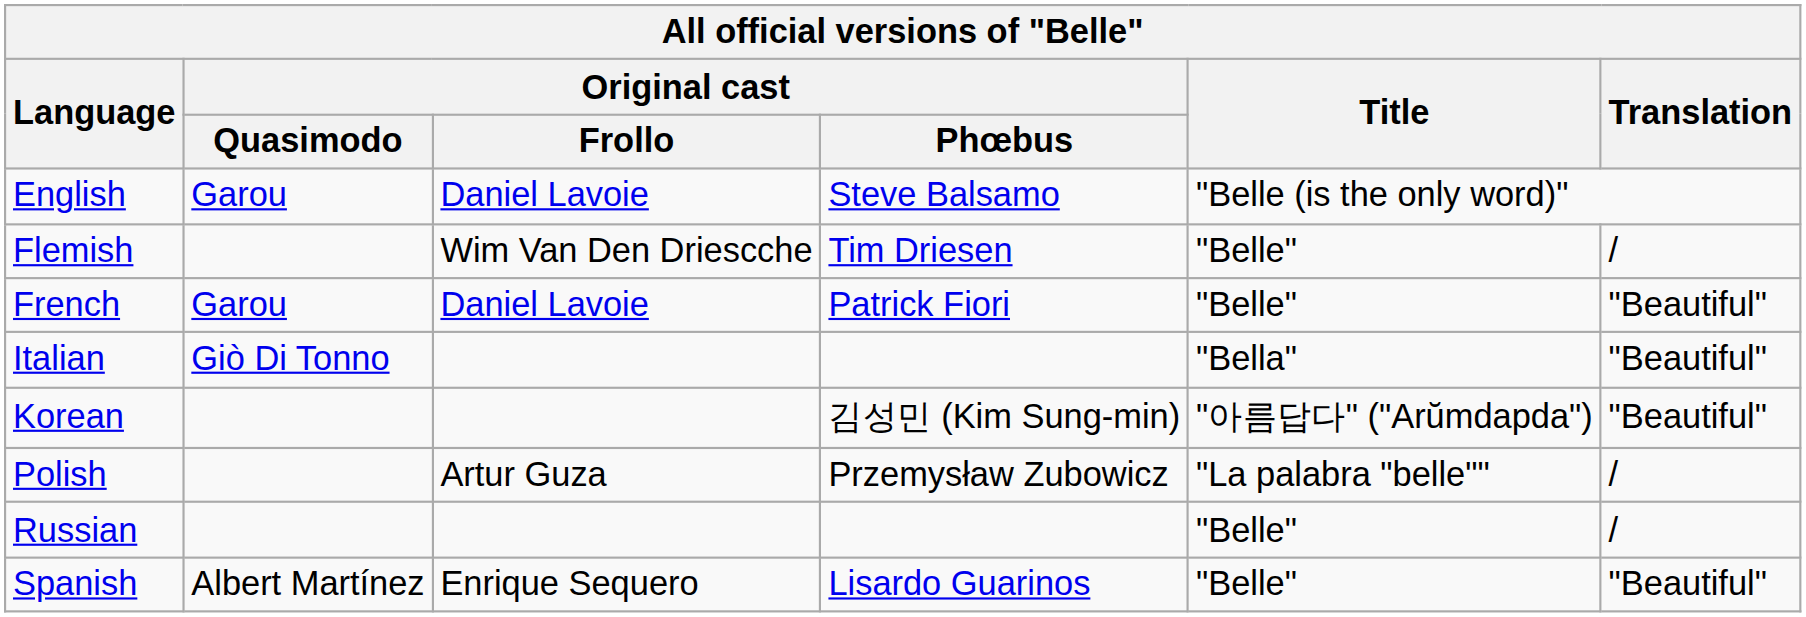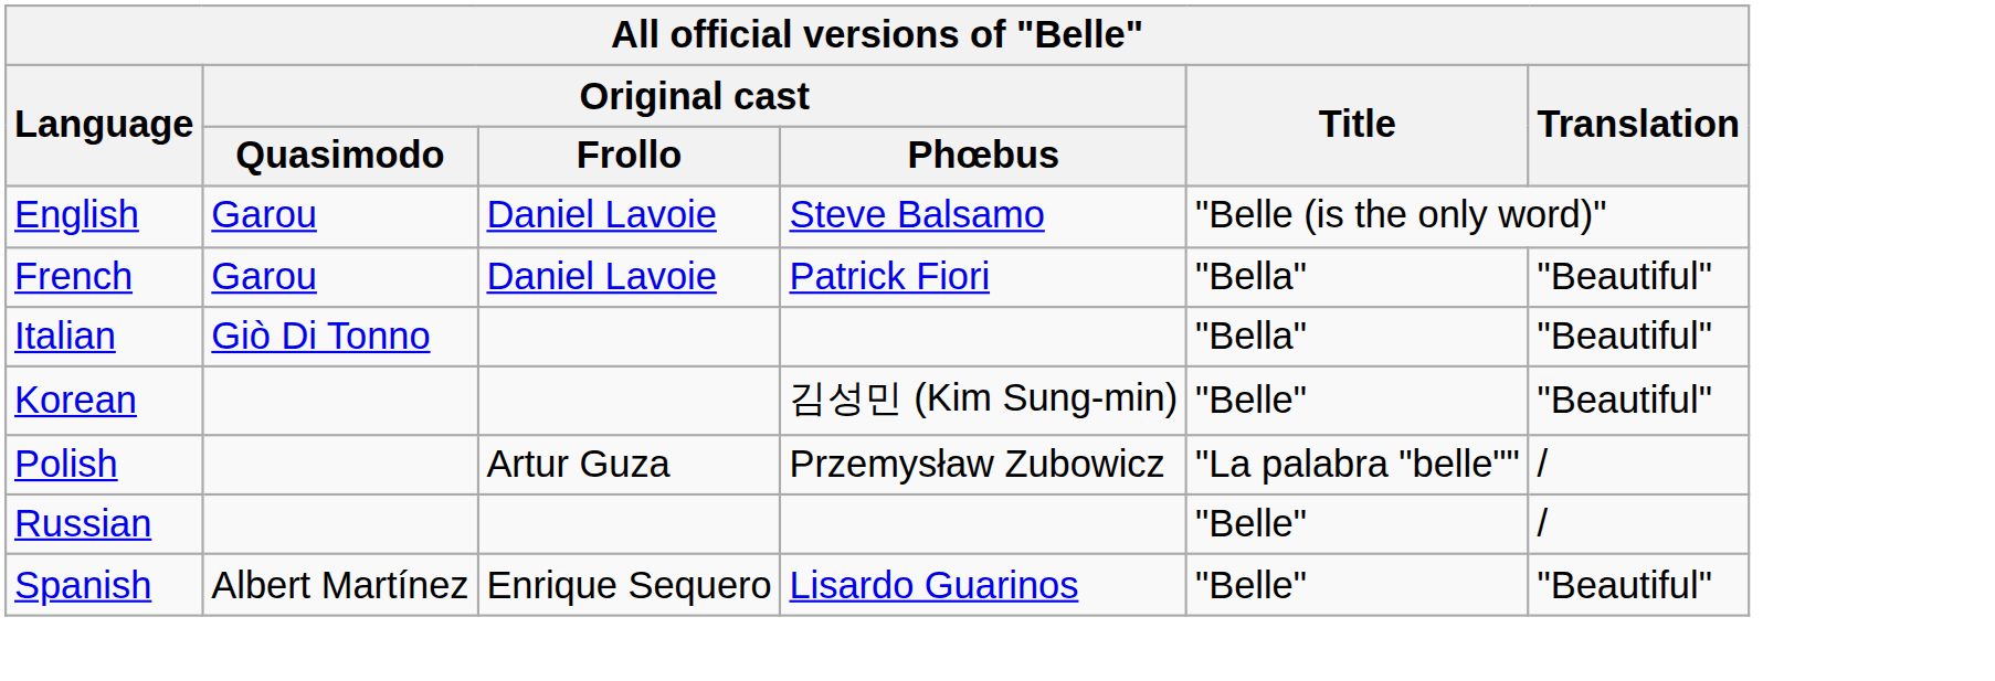 <table class="wikitable collapsible">
 <tr>
 <th colspan="6">All official versions of "Belle"</th>
 </tr>
 <tr>
 <th rowspan="2">Language</th>
 <th colspan="3">Original cast</th>
 <th rowspan="2">Title</th>
 <th rowspan="2">Translation</th>
 </tr>
 <tr>
 <th>Quasimodo</th>
 <th>Frollo</th>
 <th>Phœbus</th>
 </tr>
 <tr>
 <td><a href='#'>English</a></td>
 <td><a href='#'>Garou</a></td>
 <td><a href='#'>Daniel Lavoie</a></td>
 <td><a href='#'>Steve Balsamo</a></td>
 <td colspan="2">"Belle (is the only word)"</td>
 </tr>
 <tr>
-<td><a href='#'>Flemish</a></td>
-<td></td>
-<td>Wim Van Den Driescche</td>
-<td><a href='#'>Tim Driesen</a></td>
-<td>"Belle"</td>
-<td>/</td>
-</tr>
-<tr>
 <td><a href='#'>French</a></td>
 <td><a href='#'>Garou</a></td>
 <td><a href='#'>Daniel Lavoie</a></td>
 <td><a href='#'>Patrick Fiori</a></td>
-<td>"Belle"</td>
+<td>"Bella"</td>
 <td>"Beautiful"</td>
 </tr>
 <tr>
 <td><a href='#'>Italian</a></td>
 <td><a href='#'>Giò Di Tonno</a></td>
 <td></td>
 <td></td>
 <td>"Bella"</td>
 <td>"Beautiful"</td>
 </tr>
 <tr>
 <td><a href='#'>Korean</a></td>
 <td></td>
 <td></td>
 <td>김성민 (Kim Sung-min)</td>
-<td>"아름답다" ("Arŭmdapda")</td>
+<td>"Belle"</td>
 <td>"Beautiful"</td>
 </tr>
 <tr>
 <td><a href='#'>Polish</a></td>
 <td></td>
 <td>Artur Guza</td>
 <td>Przemysław Zubowicz</td>
 <td>"La palabra "belle""</td>
 <td>/</td>
 </tr>
 <tr>
 <td><a href='#'>Russian</a></td>
 <td></td>
 <td></td>
 <td></td>
 <td>"Belle"</td>
 <td>/</td>
 </tr>
 <tr>
 <td><a href='#'>Spanish</a></td>
 <td>Albert Martínez</td>
 <td>Enrique Sequero</td>
 <td><a href='#'>Lisardo Guarinos</a></td>
 <td>"Belle"</td>
 <td>"Beautiful"</td>
 </tr>
 </table>
